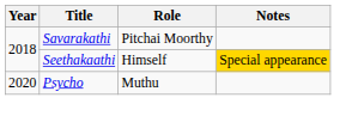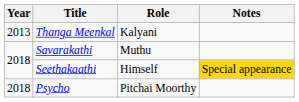 <table class="wikitable sortable">
 <tr>
 <th>Year</th>
 <th>Title</th>
 <th>Role</th>
 <th>Notes</th>
 </tr>
 <tr>
+<td>2013</td>
+<td><em><a href='#'>Thanga Meenkal</a></em></td>
+<td>Kalyani</td>
+<td></td>
+</tr>
+<tr>
 <td rowspan="2">2018</td>
 <td><em><a href='#'>Savarakathi</a></em></td>
-<td>Pitchai Moorthy</td>
+<td>Muthu</td>
 <td></td>
 </tr>
 <tr>
 <td><em><a href='#'>Seethakaathi</a></em></td>
 <td>Himself</td>
 <td style="background: gold;">Special appearance</td>
 </tr>
 <tr>
-<td>2020</td>
+<td>2018</td>
 <td><em><a href='#'>Psycho</a></em></td>
-<td>Muthu</td>
+<td>Pitchai Moorthy</td>
 <td></td>
 </tr>
 </table>
